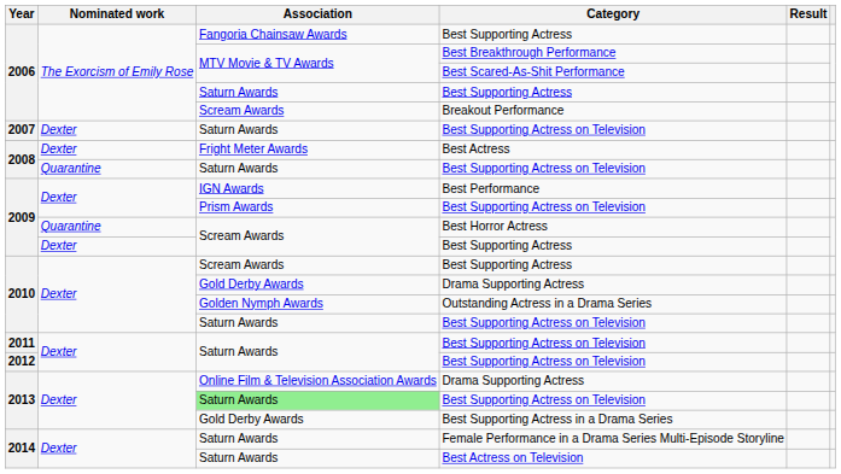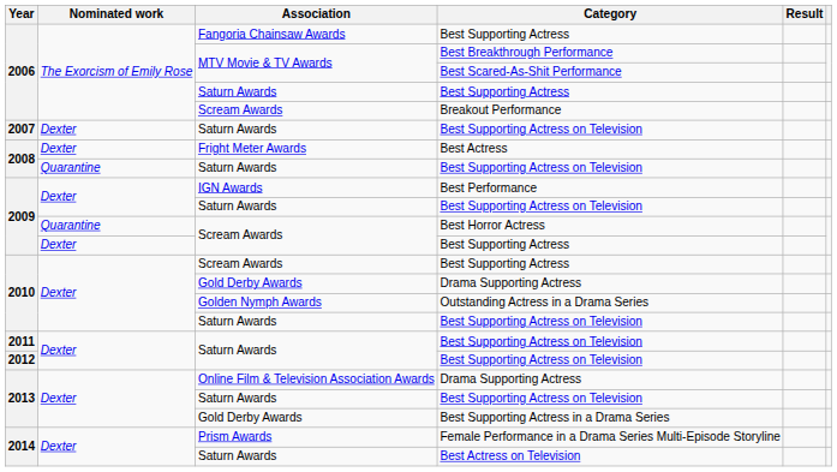 <table class="wikitable plainrowheaders sortable">
 <tr>
 <th scope="col">Year</th>
 <th scope="col">Nominated work</th>
 <th scope="col">Association</th>
 <th scope="col">Category</th>
 <th scope="col">Result</th>
 <th scope="col" class="unsortable"></th>
 </tr>
 <tr>
 <th rowspan="5" scope="row" style="text-align:center">2006</th>
 <td rowspan="5"><em><a href='#'>The Exorcism of Emily Rose</a></em></td>
 <td><a href='#'>Fangoria Chainsaw Awards</a></td>
 <td>Best Supporting Actress</td>
 <td></td>
 <td style="text-align:center"></td>
 </tr>
 <tr>
 <td rowspan="2"><a href='#'>MTV Movie & TV Awards</a></td>
 <td><a href='#'>Best Breakthrough Performance</a></td>
 <td></td>
 <td rowspan="2" style="text-align:center"></td>
 </tr>
 <tr>
 <td><a href='#'>Best Scared-As-Shit Performance</a></td>
 <td></td>
 </tr>
 <tr>
 <td><a href='#'>Saturn Awards</a></td>
 <td><a href='#'>Best Supporting Actress</a></td>
 <td></td>
 <td style="text-align:center"></td>
 </tr>
 <tr>
 <td><a href='#'>Scream Awards</a></td>
 <td>Breakout Performance</td>
 <td></td>
 <td style="text-align:center"></td>
 </tr>
 <tr>
 <th scope="row" style="text-align:center">2007</th>
 <td><a href='#'><em>Dexter</em></a></td>
 <td>Saturn Awards</td>
 <td><a href='#'>Best Supporting Actress on Television</a></td>
 <td></td>
 <td style="text-align:center"></td>
 </tr>
 <tr>
 <th rowspan="2" scope="row" style="text-align:center">2008</th>
 <td><a href='#'><em>Dexter</em></a></td>
 <td><a href='#'>Fright Meter Awards</a></td>
 <td>Best Actress</td>
 <td></td>
 <td style="text-align:center"></td>
 </tr>
 <tr>
 <td><a href='#'><em>Quarantine</em></a></td>
 <td>Saturn Awards</td>
 <td><a href='#'>Best Supporting Actress on Television</a></td>
 <td></td>
 <td style="text-align:center"></td>
 </tr>
 <tr>
 <th rowspan="4" scope="row" style="text-align:center">2009</th>
 <td rowspan="2"><a href='#'><em>Dexter</em></a></td>
 <td><a href='#'>IGN Awards</a></td>
 <td>Best Performance</td>
 <td></td>
 <td style="text-align:center"></td>
 </tr>
 <tr>
-<td><a href='#'>Prism Awards</a></td>
+<td>Saturn Awards</td>
 <td><a href='#'>Best Supporting Actress on Television</a></td>
 <td></td>
 <td style="text-align:center"></td>
 </tr>
 <tr>
 <td><a href='#'><em>Quarantine</em></a></td>
 <td rowspan="2">Scream Awards</td>
 <td>Best Horror Actress</td>
 <td></td>
 <td rowspan="2" style="text-align:center"></td>
 </tr>
 <tr>
 <td><a href='#'><em>Dexter</em></a></td>
 <td>Best Supporting Actress</td>
 <td></td>
 </tr>
 <tr>
 <th rowspan="4" scope="row" style="text-align:center">2010</th>
 <td rowspan="4"><a href='#'><em>Dexter</em></a></td>
 <td>Scream Awards</td>
 <td>Best Supporting Actress</td>
 <td></td>
 <td style="text-align:center"></td>
 </tr>
 <tr>
 <td><a href='#'>Gold Derby Awards</a></td>
 <td>Drama Supporting Actress</td>
 <td></td>
 <td style="text-align:center"></td>
 </tr>
 <tr>
 <td><a href='#'>Golden Nymph Awards</a></td>
 <td>Outstanding Actress in a Drama Series</td>
 <td></td>
 <td style="text-align:center"></td>
 </tr>
 <tr>
 <td>Saturn Awards</td>
 <td><a href='#'>Best Supporting Actress on Television</a></td>
 <td></td>
 <td style="text-align:center"></td>
 </tr>
 <tr>
 <th scope="row" style="text-align:center">2011</th>
 <td rowspan="2"><a href='#'><em>Dexter</em></a></td>
 <td rowspan="2">Saturn Awards</td>
 <td><a href='#'>Best Supporting Actress on Television</a></td>
 <td></td>
 <td style="text-align:center"></td>
 </tr>
 <tr>
 <th scope="row" style="text-align:center">2012</th>
 <td><a href='#'>Best Supporting Actress on Television</a></td>
 <td></td>
 <td style="text-align:center"></td>
 </tr>
 <tr>
 <th rowspan="3" scope="row" style="text-align:center">2013</th>
 <td rowspan="3"><a href='#'><em>Dexter</em></a></td>
 <td><a href='#'>Online Film & Television Association Awards</a></td>
 <td>Drama Supporting Actress</td>
 <td></td>
 <td style="text-align:center"></td>
 </tr>
 <tr>
-<td style="background: lightgreen;">Saturn Awards</td>
+<td>Saturn Awards</td>
 <td><a href='#'>Best Supporting Actress on Television</a></td>
 <td></td>
 <td style="text-align:center"></td>
 </tr>
 <tr>
 <td>Gold Derby Awards</td>
 <td>Best Supporting Actress in a Drama Series</td>
 <td></td>
 <td style="text-align:center"></td>
 </tr>
 <tr>
 <th rowspan="2" scope="row" style="text-align:center">2014</th>
 <td rowspan="2"><a href='#'><em>Dexter</em></a></td>
-<td>Saturn Awards</td>
+<td><a href='#'>Prism Awards</a></td>
 <td>Female Performance in a Drama Series Multi-Episode Storyline</td>
 <td></td>
 <td style="text-align:center"></td>
 </tr>
 <tr>
 <td>Saturn Awards</td>
 <td><a href='#'>Best Actress on Television</a></td>
 <td></td>
 <td style="text-align:center"></td>
 </tr>
 </table>
